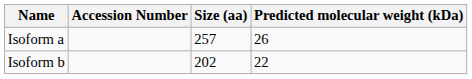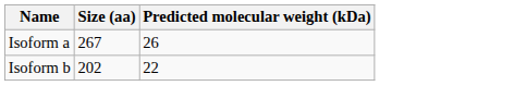 <table class="wikitable">
 <tr>
 <th>Name</th>
-<th>Accession Number</th>
 <th>Size (aa)</th>
 <th>Predicted molecular weight (kDa)</th>
 </tr>
 <tr>
 <td>Isoform a</td>
-<td></td>
-<td>257</td>
+<td>267</td>
 <td>26</td>
 </tr>
 <tr>
 <td>Isoform b</td>
-<td></td>
 <td>202</td>
 <td>22</td>
 </tr>
 </table>
